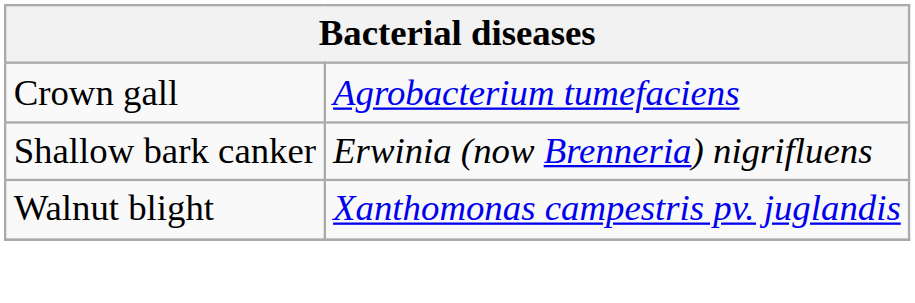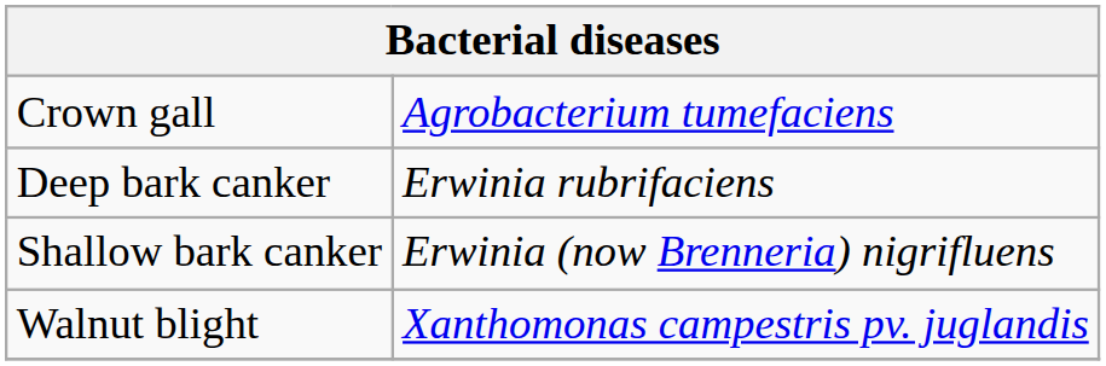 <table class="wikitable" style="clear">
 <tr>
 <th colspan=2><strong>Bacterial diseases</strong><br></th>
 </tr>
 <tr>
 <td>Crown gall</td>
 <td><em><a href='#'>Agrobacterium tumefaciens</a></em></td>
+</tr>
+<tr>
+<td>Deep bark canker</td>
+<td><em>Erwinia rubrifaciens</em></td>
 </tr>
 <tr>
 <td>Shallow bark canker</td>
 <td><em>Erwinia (now <a href='#'>Brenneria</a>) nigrifluens</em></td>
 </tr>
 <tr>
 <td>Walnut blight</td>
 <td><em><a href='#'>Xanthomonas campestris pv. juglandis</a></em></td>
 </tr>
 <tr>
 </tr>
 </table>
